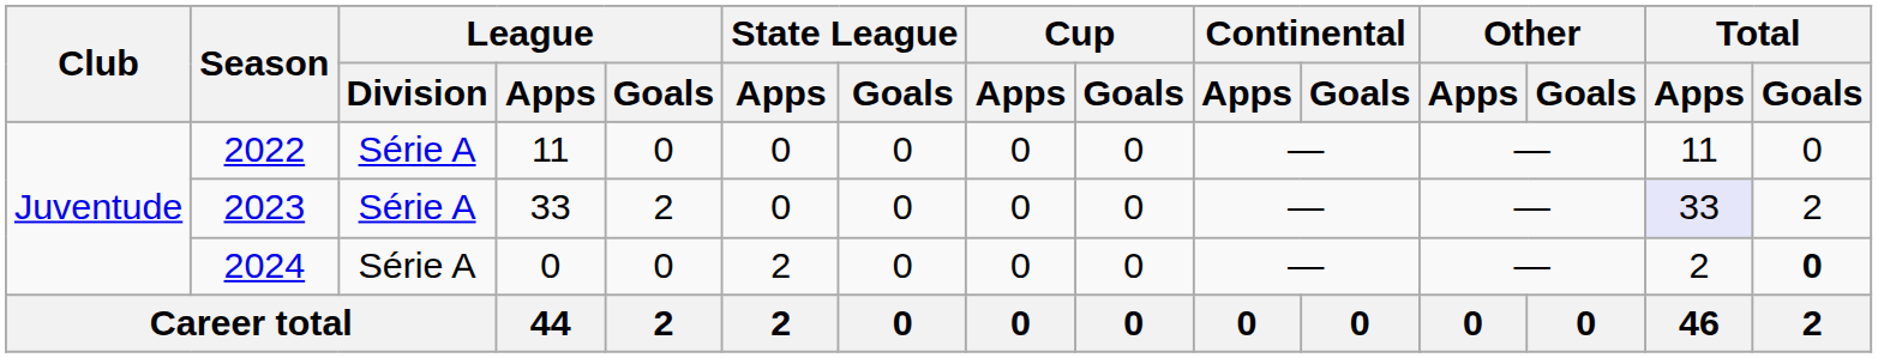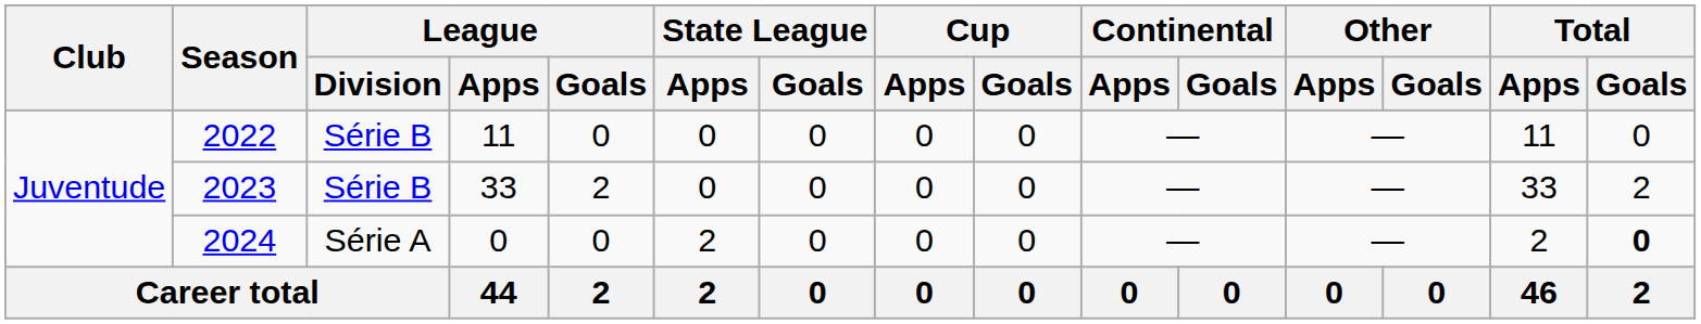 <table class="wikitable" style="text-align: center;">
 <tr>
 <th rowspan="2">Club</th>
 <th rowspan="2">Season</th>
 <th colspan="3">League</th>
 <th colspan="2">State League</th>
 <th colspan="2">Cup</th>
 <th colspan="2">Continental</th>
 <th colspan="2">Other</th>
 <th colspan="2">Total</th>
 </tr>
 <tr>
 <th>Division</th>
 <th>Apps</th>
 <th>Goals</th>
 <th>Apps</th>
 <th>Goals</th>
 <th>Apps</th>
 <th>Goals</th>
 <th>Apps</th>
 <th>Goals</th>
 <th>Apps</th>
 <th>Goals</th>
 <th>Apps</th>
 <th>Goals</th>
 </tr>
 <tr>
 <td rowspan=3><a href='#'>Juventude</a></td>
 <td><a href='#'>2022</a></td>
-<td><a href='#'>Série A</a></td>
+<td><a href='#'>Série B</a></td>
 <td>11</td>
 <td>0</td>
 <td>0</td>
 <td>0</td>
 <td>0</td>
 <td>0</td>
 <td colspan=2>—</td>
 <td colspan=2>—</td>
 <td>11</td>
 <td>0</td>
 </tr>
 <tr>
 <td><a href='#'>2023</a></td>
-<td><a href='#'>Série A</a></td>
+<td><a href='#'>Série B</a></td>
 <td>33</td>
 <td>2</td>
 <td>0</td>
 <td>0</td>
 <td>0</td>
 <td>0</td>
 <td colspan=2>—</td>
 <td colspan=2>—</td>
-<td style="background: lavender;">33</td>
+<td>33</td>
 <td>2</td>
 </tr>
 <tr>
 <td><a href='#'>2024</a></td>
 <td>Série A</td>
 <td>0</td>
 <td>0</td>
 <td>2</td>
 <td>0</td>
 <td>0</td>
 <td>0</td>
 <td colspan=2>—</td>
 <td colspan=2>—</td>
 <td>2</td>
 <td><strong>0</strong></td>
 </tr>
 <tr>
 <th colspan=3><strong>Career total</strong></th>
 <th>44</th>
 <th>2</th>
 <th>2</th>
 <th>0</th>
 <th>0</th>
 <th>0</th>
 <th>0</th>
 <th>0</th>
 <th>0</th>
 <th>0</th>
 <th>46</th>
 <th>2</th>
 </tr>
 </table>
